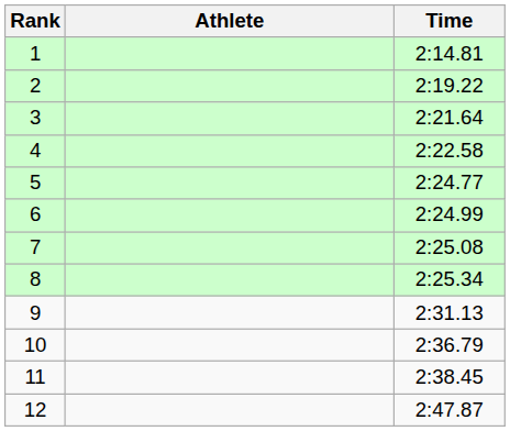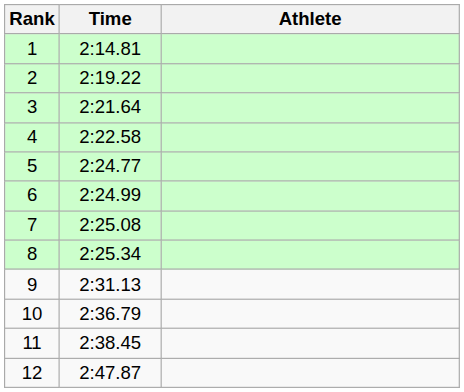 <table class=wikitable style="text-align:center">
 <tr>
 <th width=40>Rank</th>
+<th width=80>Time</th>
 <th width=250>Athlete</th>
-<th width=80>Time</th>
 </tr>
 <tr bgcolor="ccffcc">
 <td>1</td>
+<td>2:14.81</td>
 <td align=left></td>
-<td>2:14.81</td>
 </tr>
 <tr bgcolor="ccffcc">
 <td>2</td>
+<td>2:19.22</td>
 <td align=left></td>
-<td>2:19.22</td>
 </tr>
 <tr bgcolor="ccffcc">
 <td>3</td>
+<td>2:21.64</td>
 <td align=left></td>
-<td>2:21.64</td>
 </tr>
 <tr bgcolor="ccffcc">
 <td>4</td>
+<td>2:22.58</td>
 <td align=left></td>
-<td>2:22.58</td>
 </tr>
 <tr bgcolor="ccffcc">
 <td>5</td>
+<td>2:24.77</td>
 <td align=left></td>
-<td>2:24.77</td>
 </tr>
 <tr bgcolor="ccffcc">
 <td>6</td>
+<td>2:24.99</td>
 <td align=left></td>
-<td>2:24.99</td>
 </tr>
 <tr bgcolor="ccffcc">
 <td>7</td>
+<td>2:25.08</td>
 <td align=left></td>
-<td>2:25.08</td>
 </tr>
 <tr bgcolor="ccffcc">
 <td>8</td>
+<td>2:25.34</td>
 <td align=left></td>
-<td>2:25.34</td>
 </tr>
 <tr>
 <td>9</td>
+<td>2:31.13</td>
 <td align=left></td>
-<td>2:31.13</td>
 </tr>
 <tr>
 <td>10</td>
+<td>2:36.79</td>
 <td align=left></td>
-<td>2:36.79</td>
 </tr>
 <tr>
 <td>11</td>
+<td>2:38.45</td>
 <td align=left></td>
-<td>2:38.45</td>
 </tr>
 <tr>
 <td>12</td>
+<td>2:47.87</td>
 <td align=left></td>
-<td>2:47.87</td>
 </tr>
 </table>
